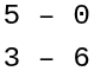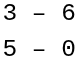 <table style="text-align:center">
 <tr>
 <th width=200></th>
 <th width=100></th>
 <th width=200></th>
 </tr>
 <tr>
+<td align=right></td>
+<td>3 – 6</td>
+<td align=left><strong></strong></td>
+</tr>
+<tr>
 <td align=right><strong></strong></td>
 <td>5 – 0</td>
 <td align=left></td>
 </tr>
-<tr>
-<td align=right></td>
-<td>3 – 6</td>
-<td align=left><strong></strong></td>
-</tr>
 </table>
